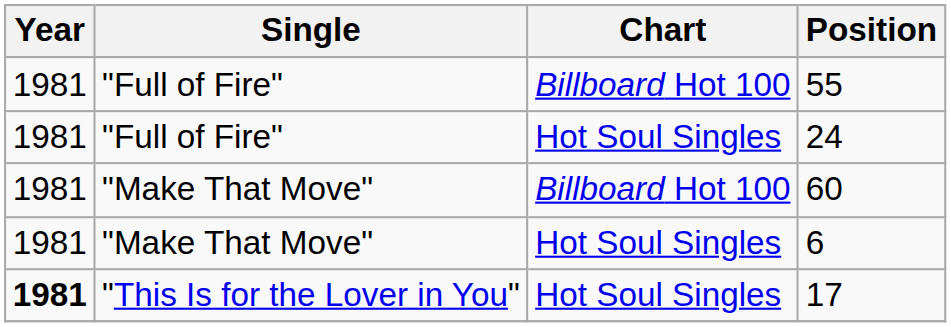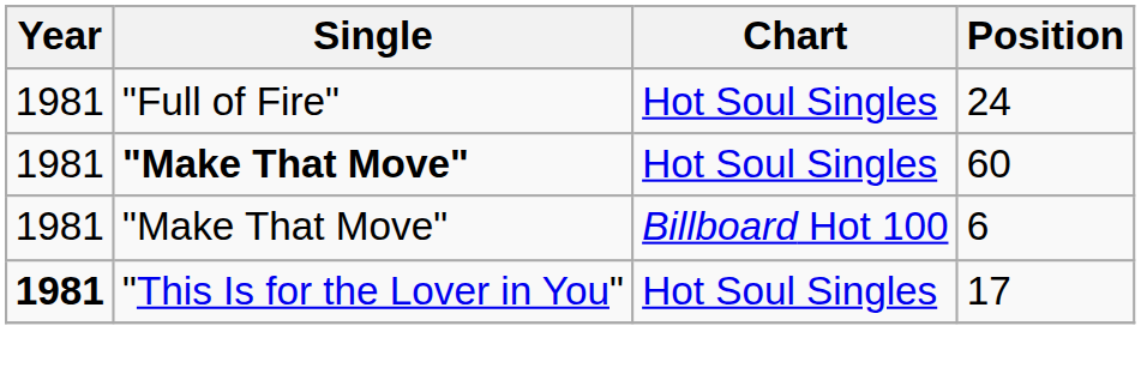 <table class="wikitable">
 <tr>
 <th align="left">Year</th>
 <th align="left">Single</th>
 <th align="left">Chart</th>
 <th align="left">Position</th>
 </tr>
 <tr>
 <td align="left">1981</td>
 <td align="left">"Full of Fire"</td>
-<td align="left"><a href='#'><em>Billboard</em> Hot 100</a></td>
-<td align="left">55</td>
-</tr>
-<tr>
-<td align="left">1981</td>
-<td align="left">"Full of Fire"</td>
 <td align="left"><a href='#'>Hot Soul Singles</a></td>
 <td align="left">24</td>
 </tr>
 <tr>
 <td align="left">1981</td>
-<td align="left">"Make That Move"</td>
-<td align="left"><a href='#'><em>Billboard</em> Hot 100</a></td>
+<td align="left"><strong>"Make That Move"</strong></td>
+<td align="left"><a href='#'>Hot Soul Singles</a></td>
 <td align="left">60</td>
 </tr>
 <tr>
 <td align="left">1981</td>
 <td align="left">"Make That Move"</td>
-<td align="left"><a href='#'>Hot Soul Singles</a></td>
+<td align="left"><a href='#'><em>Billboard</em> Hot 100</a></td>
 <td align="left">6</td>
 </tr>
 <tr>
 <td align="left"><strong>1981</strong></td>
 <td align="left">"<a href='#'>This Is for the Lover in You</a>"</td>
 <td align="left"><a href='#'>Hot Soul Singles</a></td>
 <td align="left">17</td>
 </tr>
 <tr>
 </tr>
 </table>
